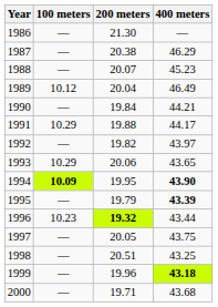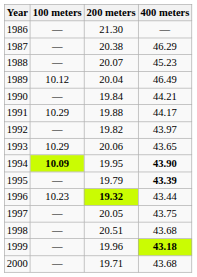 <table class="wikitable" style= "text-align: center">
 <tr>
 <th>Year</th>
 <th>100 meters</th>
 <th>200 meters</th>
 <th>400 meters</th>
 </tr>
 <tr>
 <td>1986</td>
 <td>—</td>
 <td>21.30</td>
 <td>—</td>
 </tr>
 <tr>
 <td>1987</td>
 <td>—</td>
 <td>20.38</td>
 <td>46.29</td>
 </tr>
 <tr>
 <td>1988</td>
 <td>—</td>
 <td>20.07</td>
 <td>45.23</td>
 </tr>
 <tr>
 <td>1989</td>
 <td>10.12</td>
 <td>20.04</td>
 <td>46.49</td>
 </tr>
 <tr>
 <td>1990</td>
 <td>—</td>
 <td>19.84</td>
 <td>44.21</td>
 </tr>
 <tr>
 <td>1991</td>
 <td>10.29</td>
 <td>19.88</td>
 <td>44.17</td>
 </tr>
 <tr>
 <td>1992</td>
 <td>—</td>
 <td>19.82</td>
 <td>43.97</td>
 </tr>
 <tr>
 <td>1993</td>
 <td>10.29</td>
 <td>20.06</td>
 <td>43.65</td>
 </tr>
 <tr>
 <td>1994</td>
 <td bgcolor=#cafc03><strong>10.09</strong></td>
 <td>19.95</td>
 <td><strong>43.90</strong></td>
 </tr>
 <tr>
 <td>1995</td>
 <td>—</td>
 <td>19.79</td>
 <td><strong>43.39</strong></td>
 </tr>
 <tr>
 <td>1996</td>
 <td>10.23</td>
 <td bgcolor=#cafc03><strong>19.32</strong></td>
 <td>43.44</td>
 </tr>
 <tr>
 <td>1997</td>
 <td>—</td>
 <td>20.05</td>
 <td>43.75</td>
 </tr>
 <tr>
 <td>1998</td>
 <td>—</td>
 <td>20.51</td>
-<td>43.25</td>
+<td>43.68</td>
 </tr>
 <tr>
 <td>1999</td>
 <td>—</td>
 <td>19.96</td>
 <td bgcolor=#cafc03><strong>43.18</strong></td>
 </tr>
 <tr>
 <td>2000</td>
 <td>—</td>
 <td>19.71</td>
 <td>43.68</td>
 </tr>
 </table>
